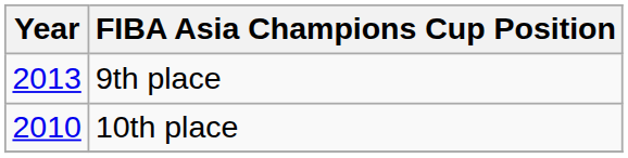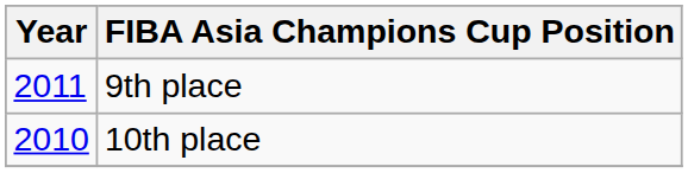 <table class="wikitable sortable float-right">
 <tr>
 <th>Year</th>
 <th>FIBA Asia Champions Cup Position</th>
 </tr>
 <tr>
-<td><a href='#'>2013</a></td>
+<td><a href='#'>2011</a></td>
 <td valign="middle" align="centre">9th place</td>
 </tr>
 <tr>
 <td><a href='#'>2010</a></td>
 <td valign="middle" align="centre">10th place</td>
 </tr>
 <tr>
 </tr>
 </table>
